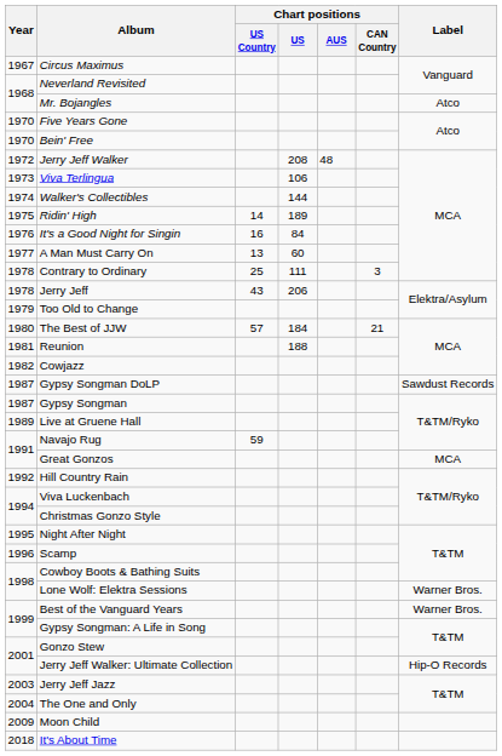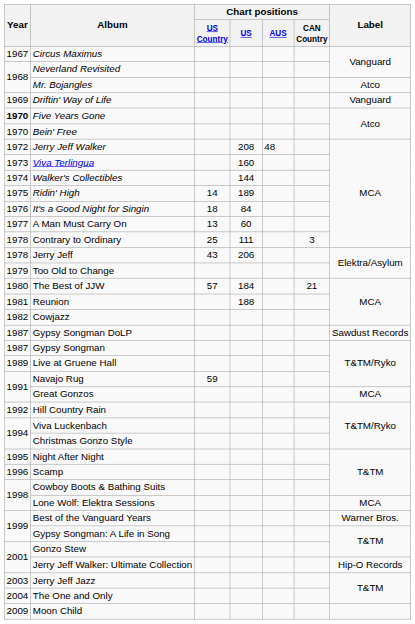 <table class="wikitable">
 <tr>
 <th rowspan="2">Year</th>
 <th rowspan="2">Album</th>
 <th colspan="4">Chart positions</th>
 <th rowspan="2">Label</th>
 </tr>
 <tr>
 <th width="45"><small><a href='#'>US Country</a></small></th>
 <th width="45"><small><a href='#'>US</a></small></th>
 <th width="45"><small><a href='#'>AUS</a></small></th>
 <th width="45"><small>CAN Country</small></th>
 </tr>
 <tr>
 <td>1967</td>
 <td><em>Circus Maximus</em></td>
 <td></td>
 <td></td>
 <td></td>
 <td></td>
 <td rowspan="2" align="center">Vanguard</td>
 </tr>
 <tr>
 <td rowspan="2">1968</td>
 <td><em>Neverland Revisited</em></td>
 <td></td>
 <td></td>
 <td></td>
 <td></td>
 </tr>
 <tr>
 <td><em>Mr. Bojangles</em></td>
 <td></td>
 <td></td>
 <td></td>
 <td></td>
 <td align="center">Atco</td>
 </tr>
 <tr>
-<td>1970</td>
+<td>1969</td>
+<td><em>Driftin' Way of Life</em></td>
+<td></td>
+<td></td>
+<td></td>
+<td></td>
+<td align="center">Vanguard</td>
+</tr>
+<tr>
+<td><strong>1970</strong></td>
 <td><em>Five Years Gone</em></td>
 <td></td>
 <td></td>
 <td></td>
 <td></td>
 <td rowspan="2" align="center">Atco</td>
 </tr>
 <tr>
 <td>1970</td>
 <td><em>Bein' Free</em></td>
 <td></td>
 <td></td>
 <td></td>
 <td></td>
 </tr>
 <tr>
 <td>1972</td>
 <td><em>Jerry Jeff Walker</em></td>
 <td></td>
 <td align="center">208</td>
 <td>48</td>
 <td></td>
 <td rowspan="7" align="center">MCA</td>
 </tr>
 <tr>
 <td>1973</td>
 <td><em><a href='#'>Viva Terlingua</a></em></td>
 <td></td>
-<td align="center">106</td>
+<td align="center">160</td>
 <td></td>
 <td></td>
 </tr>
 <tr>
 <td>1974</td>
 <td><em>Walker's Collectibles</em></td>
 <td></td>
 <td align="center">144</td>
 <td></td>
 <td></td>
 </tr>
 <tr>
 <td>1975</td>
 <td><em>Ridin' High</em></td>
 <td align="center">14</td>
 <td align="center">189</td>
 <td></td>
 <td></td>
 </tr>
 <tr>
 <td>1976</td>
 <td><em>It's a Good Night for Singin<strong></td>
-<td align="center">16</td>
+<td align="center">18</td>
 <td align="center">84</td>
 <td></td>
 <td></td>
 </tr>
 <tr>
 <td>1977</td>
 <td></em>A Man Must Carry On<em></td>
 <td align="center">13</td>
 <td align="center">60</td>
 <td></td>
 <td></td>
 </tr>
 <tr>
 <td>1978</td>
 <td></em>Contrary to Ordinary<em></td>
 <td align="center">25</td>
 <td align="center">111</td>
 <td></td>
 <td align="center">3</td>
 </tr>
 <tr>
 <td>1978</td>
 <td></em>Jerry Jeff<em></td>
 <td align="center">43</td>
 <td align="center">206</td>
 <td></td>
 <td></td>
 <td rowspan="2" align="center">Elektra/Asylum</td>
 </tr>
 <tr>
 <td>1979</td>
 <td></em>Too Old to Change<em></td>
 <td></td>
 <td></td>
 <td></td>
 <td></td>
 </tr>
 <tr>
 <td>1980</td>
 <td></em>The Best of JJW<em></td>
 <td align="center">57</td>
 <td align="center">184</td>
 <td></td>
 <td align="center">21</td>
 <td rowspan="3" align="center">MCA</td>
 </tr>
 <tr>
 <td>1981</td>
 <td></em>Reunion<em></td>
 <td></td>
 <td align="center">188</td>
 <td></td>
 <td></td>
 </tr>
 <tr>
 <td>1982</td>
 <td></em>Cowjazz<em></td>
 <td></td>
 <td></td>
 <td></td>
 <td></td>
 </tr>
 <tr>
 <td>1987</td>
 <td>Gypsy Songman DoLP</td>
 <td></td>
 <td></td>
 <td></td>
 <td></td>
 <td></em>Sawdust Records<em></td>
 </tr>
 <tr>
 <td>1987</td>
 <td></em>Gypsy Songman<em></td>
 <td></td>
 <td></td>
 <td></td>
 <td></td>
 <td rowspan="3" align="center">T&TM/Ryko</td>
 </tr>
 <tr>
 <td>1989</td>
 <td></em>Live at Gruene Hall<em></td>
 <td></td>
 <td></td>
 <td></td>
 <td></td>
 </tr>
 <tr>
 <td rowspan="2">1991</td>
 <td></em>Navajo Rug<em></td>
 <td align="center">59</td>
 <td></td>
 <td></td>
 <td></td>
 </tr>
 <tr>
 <td></em>Great Gonzos<em></td>
 <td></td>
 <td></td>
 <td></td>
 <td></td>
 <td align="center">MCA</td>
 </tr>
 <tr>
 <td>1992</td>
 <td></em>Hill Country Rain<em></td>
 <td></td>
 <td></td>
 <td></td>
 <td></td>
 <td rowspan="3" align="center">T&TM/Ryko</td>
 </tr>
 <tr>
 <td rowspan="2">1994</td>
 <td></em>Viva Luckenbach<em></td>
 <td></td>
 <td></td>
 <td></td>
 <td></td>
 </tr>
 <tr>
 <td></em>Christmas Gonzo Style<em></td>
 <td></td>
 <td></td>
 <td></td>
 <td></td>
 </tr>
 <tr>
 <td>1995</td>
 <td></em>Night After Night<em></td>
 <td></td>
 <td></td>
 <td></td>
 <td></td>
 <td rowspan="3" align="center">T&TM</td>
 </tr>
 <tr>
 <td>1996</td>
 <td></em>Scamp<em></td>
 <td></td>
 <td></td>
 <td></td>
 <td></td>
 </tr>
 <tr>
 <td rowspan="2">1998</td>
 <td></em>Cowboy Boots & Bathing Suits<em></td>
 <td></td>
 <td></td>
 <td></td>
 <td></td>
 </tr>
 <tr>
 <td></em>Lone Wolf: Elektra Sessions<em></td>
 <td></td>
 <td></td>
 <td></td>
 <td></td>
-<td align="center">Warner Bros.</td>
+<td align="center">MCA</td>
 </tr>
 <tr>
 <td rowspan="2">1999</td>
 <td></em>Best of the Vanguard Years<em></td>
 <td></td>
 <td></td>
 <td></td>
 <td></td>
 <td align="center">Warner Bros.</td>
 </tr>
 <tr>
 <td></em>Gypsy Songman: A Life in Song<em></td>
 <td></td>
 <td></td>
 <td></td>
 <td></td>
 <td rowspan="2" align="center">T&TM</td>
 </tr>
 <tr>
 <td rowspan="2">2001</td>
 <td></em>Gonzo Stew<em></td>
 <td></td>
 <td></td>
 <td></td>
 <td></td>
 </tr>
 <tr>
 <td></em>Jerry Jeff Walker: Ultimate Collection<em></td>
 <td></td>
 <td></td>
 <td></td>
 <td></td>
 <td align="center">Hip-O Records</td>
 </tr>
 <tr>
 <td>2003</td>
 <td></em>Jerry Jeff Jazz<em></td>
 <td></td>
 <td></td>
 <td></td>
 <td></td>
 <td rowspan="2" align="center">T&TM</td>
 </tr>
 <tr>
 <td>2004</td>
 <td></em>The One and Only<em></td>
 <td></td>
 <td></td>
 <td></td>
 <td></td>
 </tr>
 <tr>
 <td>2009</td>
 <td></em>Moon Child<em></td>
 <td></td>
 <td></td>
 <td></td>
 <td></td>
 <td></td>
 </tr>
-<tr>
-<td>2018</td>
-<td></em><a href='#'>It's About Time</a><em></td>
-<td></td>
-<td></td>
-<td></td>
-<td></td>
-<td></td>
-</tr>
 </table>
